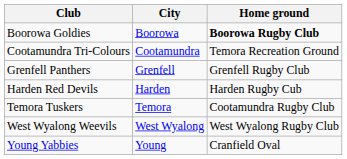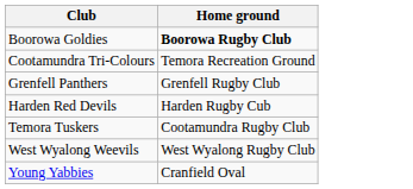 <table class="wikitable">
 <tr>
 <th>Club</th>
-<th>City</th>
 <th>Home ground</th>
 </tr>
 <tr>
 <td> Boorowa Goldies</td>
-<td><a href='#'>Boorowa</a></td>
 <td><strong>Boorowa Rugby Club</strong></td>
 </tr>
 <tr>
 <td> Cootamundra Tri-Colours</td>
-<td><a href='#'>Cootamundra</a></td>
 <td>Temora Recreation Ground</td>
 </tr>
 <tr>
 <td> Grenfell Panthers</td>
-<td><a href='#'>Grenfell</a></td>
 <td>Grenfell Rugby Club</td>
 </tr>
 <tr>
 <td> Harden Red Devils</td>
-<td><a href='#'>Harden</a></td>
 <td>Harden Rugby Cub</td>
 </tr>
 <tr>
 <td> Temora Tuskers</td>
-<td><a href='#'>Temora</a></td>
 <td>Cootamundra Rugby Club</td>
 </tr>
 <tr>
 <td> West Wyalong Weevils</td>
-<td><a href='#'>West Wyalong</a></td>
 <td>West Wyalong Rugby Club</td>
 </tr>
 <tr>
 <td> <a href='#'>Young Yabbies</a></td>
-<td><a href='#'>Young</a></td>
 <td>Cranfield Oval</td>
 </tr>
 </table>
